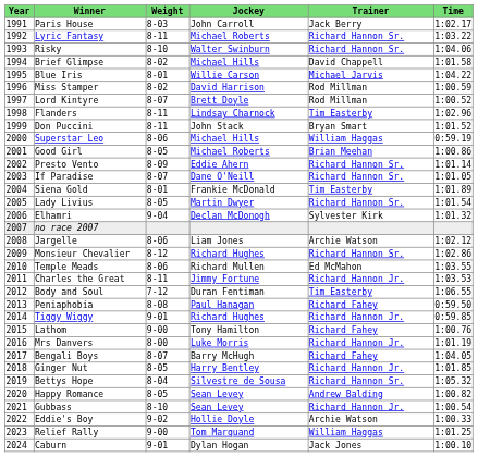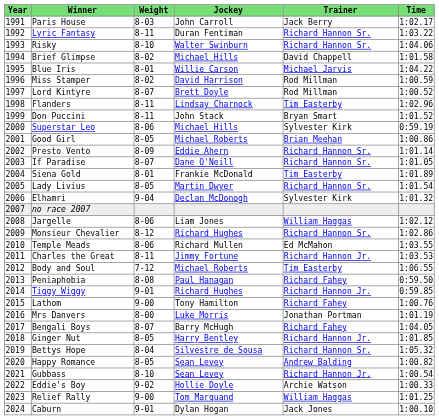 <table class = "sortable" | border="1" style="border-collapse: collapse; font-size:90%">
 <tr bgcolor="#77dd77" align="center">
 <th width="36px"><strong>Year</strong><br></th>
 <th width="150px"><strong>Winner</strong><br></th>
 <th width="56px"><strong>Weight</strong><br></th>
 <th width="160px"><strong>Jockey</strong><br></th>
 <th width="170px"><strong>Trainer</strong><br></th>
 <th><strong>Time</strong><br></th>
 </tr>
 <tr>
 <td>1991</td>
 <td>Paris House</td>
 <td>8-03</td>
 <td>John Carroll</td>
 <td>Jack Berry</td>
 <td>1:02.17</td>
 </tr>
 <tr>
 <td>1992</td>
 <td><a href='#'>Lyric Fantasy</a></td>
 <td>8-11</td>
-<td><a href='#'>Michael Roberts</a></td>
+<td>Duran Fentiman</td>
 <td><a href='#'>Richard Hannon Sr.</a></td>
 <td>1:03.22</td>
 </tr>
 <tr>
 <td>1993</td>
 <td>Risky</td>
 <td>8-10</td>
 <td><a href='#'>Walter Swinburn</a></td>
 <td><a href='#'>Richard Hannon Sr.</a></td>
 <td>1:04.06</td>
 </tr>
 <tr>
 <td>1994</td>
 <td>Brief Glimpse</td>
 <td>8-02</td>
 <td><a href='#'>Michael Hills</a></td>
 <td>David Chappell</td>
 <td>1:01.58</td>
 </tr>
 <tr>
 <td>1995</td>
 <td>Blue Iris</td>
 <td>8-01</td>
 <td><a href='#'>Willie Carson</a></td>
 <td><a href='#'>Michael Jarvis</a></td>
 <td>1:04.22</td>
 </tr>
 <tr>
 <td>1996</td>
 <td>Miss Stamper</td>
 <td>8-02</td>
 <td><a href='#'>David Harrison</a></td>
 <td>Rod Millman</td>
 <td>1:00.59</td>
 </tr>
 <tr>
 <td>1997</td>
 <td>Lord Kintyre</td>
 <td>8-07</td>
 <td><a href='#'>Brett Doyle</a></td>
 <td>Rod Millman</td>
 <td>1:00.52</td>
 </tr>
 <tr>
 <td>1998</td>
 <td>Flanders</td>
 <td>8-11</td>
 <td><a href='#'>Lindsay Charnock</a></td>
 <td><a href='#'>Tim Easterby</a></td>
 <td>1:02.96</td>
 </tr>
 <tr>
 <td>1999</td>
 <td>Don Puccini</td>
 <td>8-11</td>
 <td>John Stack</td>
 <td>Bryan Smart</td>
 <td>1:01.52</td>
 </tr>
 <tr>
 <td>2000</td>
 <td><a href='#'>Superstar Leo</a></td>
 <td>8-06</td>
 <td><a href='#'>Michael Hills</a></td>
-<td><a href='#'>William Haggas</a></td>
+<td>Sylvester Kirk</td>
 <td>0:59.19</td>
 </tr>
 <tr>
 <td>2001</td>
 <td>Good Girl</td>
 <td>8-05</td>
 <td><a href='#'>Michael Roberts</a></td>
 <td><a href='#'>Brian Meehan</a></td>
 <td>1:00.86</td>
 </tr>
 <tr>
 <td>2002</td>
 <td>Presto Vento</td>
 <td>8-09</td>
 <td><a href='#'>Eddie Ahern</a></td>
 <td><a href='#'>Richard Hannon Sr.</a></td>
 <td>1:01.14</td>
 </tr>
 <tr>
 <td>2003</td>
 <td>If Paradise</td>
 <td>8-07</td>
 <td><a href='#'>Dane O'Neill</a></td>
 <td><a href='#'>Richard Hannon Sr.</a></td>
 <td>1:01.05</td>
 </tr>
 <tr>
 <td>2004</td>
 <td>Siena Gold</td>
 <td>8-01</td>
 <td>Frankie McDonald</td>
 <td><a href='#'>Tim Easterby</a></td>
 <td>1:01.89</td>
 </tr>
 <tr>
 <td>2005</td>
 <td>Lady Livius</td>
 <td>8-05</td>
 <td><a href='#'>Martin Dwyer</a></td>
 <td><a href='#'>Richard Hannon Sr.</a></td>
 <td>1:01.54</td>
 </tr>
 <tr>
 <td>2006</td>
 <td>Elhamri</td>
 <td>9-04</td>
 <td><a href='#'>Declan McDonogh</a></td>
 <td>Sylvester Kirk</td>
 <td>1:01.32</td>
 </tr>
 <tr bgcolor="#eeeeee">
 <td><span>2007</span></td>
 <td><em>no race 2007</em> </td>
 <td></td>
 <td></td>
 <td></td>
 <td></td>
 </tr>
 <tr>
 <td>2008</td>
 <td>Jargelle</td>
 <td>8-06</td>
 <td>Liam Jones</td>
-<td>Archie Watson</td>
+<td><a href='#'>William Haggas</a></td>
 <td>1:02.12</td>
 </tr>
 <tr>
 <td>2009</td>
 <td>Monsieur Chevalier</td>
 <td>8-12</td>
 <td><a href='#'>Richard Hughes</a></td>
 <td><a href='#'>Richard Hannon Sr.</a></td>
 <td>1:02.86</td>
 </tr>
 <tr>
 <td>2010</td>
 <td>Temple Meads</td>
 <td>8-06</td>
 <td>Richard Mullen</td>
 <td>Ed McMahon</td>
 <td>1:03.55</td>
 </tr>
 <tr>
 <td>2011</td>
 <td>Charles the Great</td>
 <td>8-11</td>
 <td><a href='#'>Jimmy Fortune</a></td>
 <td><a href='#'>Richard Hannon Jr.</a></td>
 <td>1:03.53</td>
 </tr>
 <tr>
 <td>2012</td>
 <td>Body and Soul</td>
 <td>7-12</td>
-<td>Duran Fentiman</td>
+<td><a href='#'>Michael Roberts</a></td>
 <td><a href='#'>Tim Easterby</a></td>
 <td>1:06.55</td>
 </tr>
 <tr>
 <td>2013</td>
 <td>Peniaphobia</td>
 <td>8-08</td>
 <td><a href='#'>Paul Hanagan</a></td>
 <td><a href='#'>Richard Fahey</a></td>
 <td>0:59.50</td>
 </tr>
 <tr>
 <td>2014</td>
 <td><a href='#'>Tiggy Wiggy</a></td>
 <td>9-01</td>
 <td><a href='#'>Richard Hughes</a></td>
 <td><a href='#'>Richard Hannon Jr.</a></td>
 <td>0:59.85</td>
 </tr>
 <tr>
 <td>2015</td>
 <td>Lathom</td>
 <td>9-00</td>
 <td>Tony Hamilton</td>
 <td><a href='#'>Richard Fahey</a></td>
 <td>1:00.76</td>
 </tr>
 <tr>
 <td>2016</td>
 <td>Mrs Danvers</td>
 <td>8-00</td>
 <td><a href='#'>Luke Morris</a></td>
-<td><a href='#'>Richard Hannon Jr.</a></td>
+<td>Jonathan Portman</td>
 <td>1:01.19</td>
 </tr>
 <tr>
 <td>2017</td>
 <td>Bengali Boys</td>
 <td>8-07</td>
 <td>Barry McHugh</td>
 <td><a href='#'>Richard Fahey</a></td>
 <td>1:04.05</td>
 </tr>
 <tr>
 <td>2018</td>
 <td>Ginger Nut</td>
 <td>8-05</td>
 <td><a href='#'>Harry Bentley</a></td>
 <td><a href='#'>Richard Hannon Jr.</a></td>
 <td>1:01.85</td>
 </tr>
 <tr>
 <td>2019</td>
 <td>Bettys Hope</td>
 <td>8-04</td>
 <td><a href='#'>Silvestre de Sousa</a></td>
 <td><a href='#'>Richard Hannon Sr.</a></td>
 <td>1:05.32</td>
 </tr>
 <tr>
 <td>2020</td>
 <td>Happy Romance</td>
 <td>8-05</td>
 <td><a href='#'>Sean Levey</a></td>
 <td><a href='#'>Andrew Balding</a></td>
 <td>1:00.82</td>
 </tr>
 <tr>
 <td>2021</td>
 <td>Gubbass</td>
 <td>8-10</td>
 <td><a href='#'>Sean Levey</a></td>
 <td><a href='#'>Richard Hannon Jr.</a></td>
 <td>1:00.54</td>
 </tr>
 <tr>
 <td>2022</td>
 <td>Eddie's Boy</td>
 <td>9-02</td>
 <td><a href='#'>Hollie Doyle</a></td>
 <td>Archie Watson</td>
 <td>1:00.33</td>
 </tr>
 <tr>
 <td>2023</td>
 <td>Relief Rally</td>
 <td>9-00</td>
 <td><a href='#'>Tom Marquand</a></td>
 <td><a href='#'>William Haggas</a></td>
 <td>1:01.25</td>
 </tr>
 <tr>
 <td>2024</td>
 <td>Caburn</td>
 <td>9-01</td>
 <td>Dylan Hogan</td>
 <td>Jack Jones</td>
 <td>1:00.10</td>
 </tr>
 </table>
